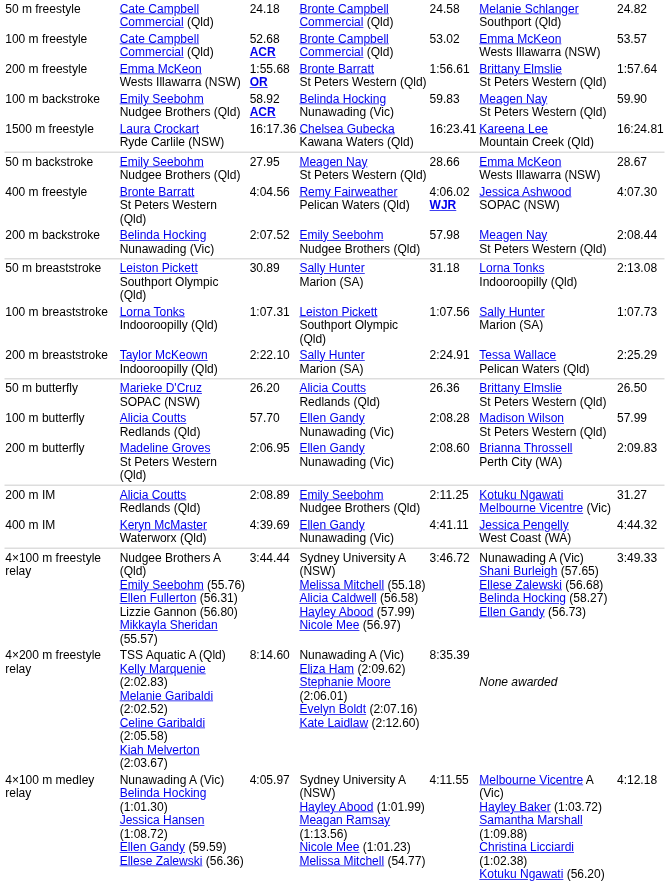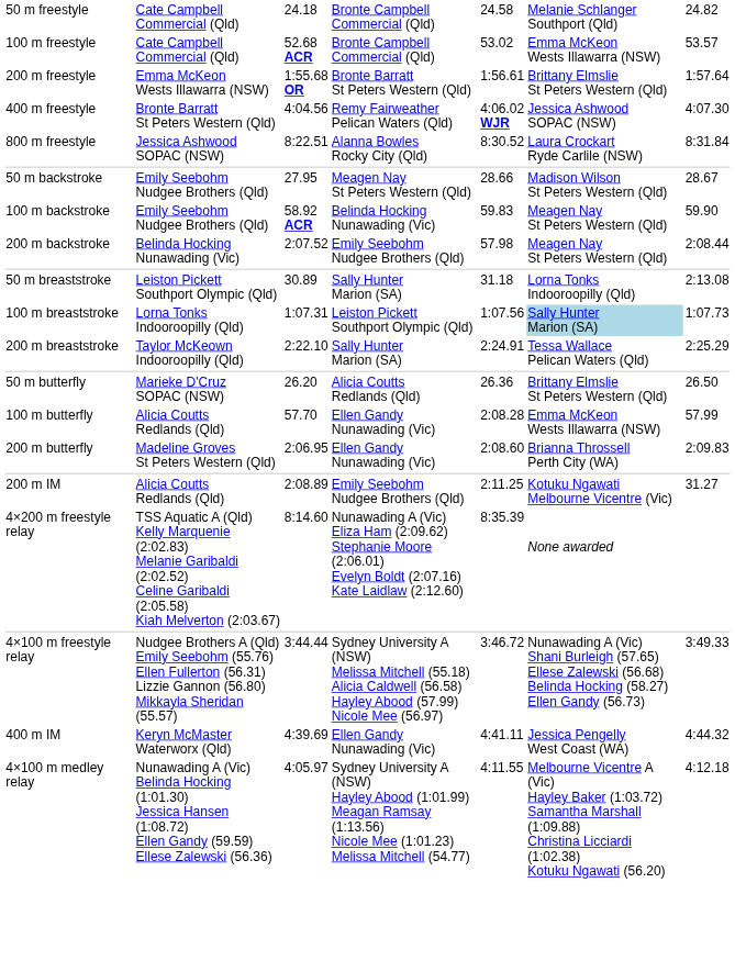 <table>
 <tr valign="top">
 <td>50 m freestyle<br></td>
 <td><a href='#'>Cate Campbell</a><br><a href='#'>Commercial</a> (Qld)</td>
 <td>24.18<br></td>
 <td><a href='#'>Bronte Campbell</a><br><a href='#'>Commercial</a> (Qld)</td>
 <td>24.58<br></td>
 <td><a href='#'>Melanie Schlanger</a><br>Southport (Qld)</td>
 <td>24.82<br></td>
 </tr>
 <tr valign="top">
 <td>100 m freestyle<br></td>
 <td><a href='#'>Cate Campbell</a><br><a href='#'>Commercial</a> (Qld)</td>
 <td>52.68<br><strong><a href='#'>ACR</a></strong></td>
 <td><a href='#'>Bronte Campbell</a><br><a href='#'>Commercial</a> (Qld)</td>
 <td>53.02<br></td>
 <td><a href='#'>Emma McKeon</a><br>Wests Illawarra (NSW)</td>
 <td>53.57<br></td>
 </tr>
 <tr valign="top">
 <td>200 m freestyle<br></td>
 <td><a href='#'>Emma McKeon</a><br>Wests Illawarra (NSW)</td>
 <td>1:55.68<br><strong><a href='#'>OR</a></strong></td>
 <td><a href='#'>Bronte Barratt</a><br>St Peters Western (Qld)</td>
 <td>1:56.61<br></td>
 <td><a href='#'>Brittany Elmslie</a><br>St Peters Western (Qld)</td>
 <td>1:57.64<br></td>
 </tr>
 <tr valign="top">
-<td>100 m backstroke<br></td>
-<td><a href='#'>Emily Seebohm</a><br>Nudgee Brothers (Qld)</td>
-<td>58.92<br> <strong><a href='#'>ACR</a></strong></td>
-<td><a href='#'>Belinda Hocking</a><br>Nunawading (Vic)</td>
-<td>59.83<br></td>
-<td><a href='#'>Meagen Nay</a><br>St Peters Western (Qld)</td>
-<td>59.90<br></td>
+<td>400 m freestyle<br></td>
+<td><a href='#'>Bronte Barratt</a><br>St Peters Western (Qld)</td>
+<td>4:04.56<br></td>
+<td><a href='#'>Remy Fairweather</a><br>Pelican Waters (Qld)</td>
+<td>4:06.02<br><strong><a href='#'>WJR</a></strong></td>
+<td><a href='#'>Jessica Ashwood</a><br>SOPAC (NSW)</td>
+<td>4:07.30<br></td>
 </tr>
 <tr valign="top">
-<td>1500 m freestyle<br></td>
+<td>800 m freestyle<br></td>
+<td><a href='#'>Jessica Ashwood</a><br>SOPAC (NSW)</td>
+<td>8:22.51<br></td>
+<td><a href='#'>Alanna Bowles</a><br>Rocky City (Qld)</td>
+<td>8:30.52<br></td>
 <td><a href='#'>Laura Crockart</a><br>Ryde Carlile (NSW)</td>
-<td>16:17.36<br></td>
-<td><a href='#'>Chelsea Gubecka</a><br>Kawana Waters (Qld)</td>
-<td>16:23.41<br></td>
-<td><a href='#'>Kareena Lee</a><br>Mountain Creek (Qld)</td>
-<td>16:24.81<br></td>
+<td>8:31.84<br></td>
 </tr>
 <tr bgcolor=#DDDDDD>
 <td colspan=7></td>
 </tr>
 <tr valign="top">
 <td>50 m backstroke<br></td>
 <td><a href='#'>Emily Seebohm</a><br>Nudgee Brothers (Qld)</td>
 <td>27.95<br></td>
 <td><a href='#'>Meagen Nay</a><br>St Peters Western (Qld)</td>
 <td>28.66<br></td>
-<td><a href='#'>Emma McKeon</a><br>Wests Illawarra (NSW)</td>
+<td><a href='#'>Madison Wilson</a><br>St Peters Western (Qld)</td>
 <td>28.67<br></td>
 </tr>
 <tr valign="top">
-<td>400 m freestyle<br></td>
-<td><a href='#'>Bronte Barratt</a><br>St Peters Western (Qld)</td>
-<td>4:04.56<br></td>
-<td><a href='#'>Remy Fairweather</a><br>Pelican Waters (Qld)</td>
-<td>4:06.02<br><strong><a href='#'>WJR</a></strong></td>
-<td><a href='#'>Jessica Ashwood</a><br>SOPAC (NSW)</td>
-<td>4:07.30<br></td>
+<td>100 m backstroke<br></td>
+<td><a href='#'>Emily Seebohm</a><br>Nudgee Brothers (Qld)</td>
+<td>58.92<br> <strong><a href='#'>ACR</a></strong></td>
+<td><a href='#'>Belinda Hocking</a><br>Nunawading (Vic)</td>
+<td>59.83<br></td>
+<td><a href='#'>Meagen Nay</a><br>St Peters Western (Qld)</td>
+<td>59.90<br></td>
 </tr>
 <tr valign="top">
 <td>200 m backstroke<br></td>
 <td><a href='#'>Belinda Hocking</a><br>Nunawading (Vic)</td>
 <td>2:07.52<br></td>
 <td><a href='#'>Emily Seebohm</a><br>Nudgee Brothers (Qld)</td>
 <td>57.98<br></td>
 <td><a href='#'>Meagen Nay</a><br>St Peters Western (Qld)</td>
 <td>2:08.44<br></td>
 </tr>
 <tr bgcolor=#DDDDDD>
 <td colspan=7></td>
 </tr>
 <tr valign="top">
 <td>50 m breaststroke<br></td>
 <td><a href='#'>Leiston Pickett</a><br>Southport Olympic (Qld)</td>
 <td>30.89<br></td>
 <td><a href='#'>Sally Hunter</a><br>Marion (SA)</td>
 <td>31.18<br></td>
 <td><a href='#'>Lorna Tonks</a><br>Indooroopilly (Qld)</td>
 <td>2:13.08<br></td>
 </tr>
 <tr valign="top">
 <td>100 m breaststroke<br></td>
 <td><a href='#'>Lorna Tonks</a><br>Indooroopilly (Qld)</td>
 <td>1:07.31<br></td>
 <td><a href='#'>Leiston Pickett</a><br>Southport Olympic (Qld)</td>
 <td>1:07.56<br></td>
-<td><a href='#'>Sally Hunter</a><br>Marion (SA)</td>
+<td style="background: lightblue;"><a href='#'>Sally Hunter</a><br>Marion (SA)</td>
 <td>1:07.73<br></td>
 </tr>
 <tr valign="top">
 <td>200 m breaststroke<br></td>
 <td><a href='#'>Taylor McKeown</a><br>Indooroopilly (Qld)</td>
 <td>2:22.10<br></td>
 <td><a href='#'>Sally Hunter</a><br>Marion (SA)</td>
 <td>2:24.91<br></td>
 <td><a href='#'>Tessa Wallace</a><br>Pelican Waters (Qld)</td>
 <td>2:25.29<br></td>
 </tr>
 <tr bgcolor=#DDDDDD>
 <td colspan=7></td>
 </tr>
 <tr valign="top">
 <td>50 m butterfly<br></td>
 <td><a href='#'>Marieke D'Cruz</a><br>SOPAC (NSW)</td>
 <td>26.20<br></td>
 <td><a href='#'>Alicia Coutts</a><br>Redlands (Qld)</td>
 <td>26.36<br></td>
 <td><a href='#'>Brittany Elmslie</a><br>St Peters Western (Qld)</td>
 <td>26.50<br></td>
 </tr>
 <tr valign="top">
 <td>100 m butterfly<br></td>
 <td><a href='#'>Alicia Coutts</a><br>Redlands (Qld)</td>
 <td>57.70<br></td>
 <td><a href='#'>Ellen Gandy</a><br>Nunawading (Vic)</td>
 <td>2:08.28<br></td>
-<td><a href='#'>Madison Wilson</a><br>St Peters Western (Qld)</td>
+<td><a href='#'>Emma McKeon</a><br>Wests Illawarra (NSW)</td>
 <td>57.99<br></td>
 </tr>
 <tr valign="top">
 <td>200 m butterfly<br></td>
 <td><a href='#'>Madeline Groves</a><br>St Peters Western (Qld)</td>
 <td>2:06.95<br></td>
 <td><a href='#'>Ellen Gandy</a><br>Nunawading (Vic)</td>
 <td>2:08.60<br></td>
 <td><a href='#'>Brianna Throssell</a><br>Perth City (WA)</td>
 <td>2:09.83<br></td>
 </tr>
 <tr bgcolor=#DDDDDD>
 <td colspan=7></td>
 </tr>
 <tr valign="top">
 <td>200 m IM<br></td>
 <td><a href='#'>Alicia Coutts</a><br>Redlands (Qld)</td>
 <td>2:08.89<br></td>
 <td><a href='#'>Emily Seebohm</a><br>Nudgee Brothers (Qld)</td>
 <td>2:11.25<br></td>
 <td><a href='#'>Kotuku Ngawati</a><br><a href='#'>Melbourne Vicentre</a> (Vic)</td>
 <td>31.27<br></td>
 </tr>
 <tr valign="top">
-<td>400 m IM<br></td>
-<td><a href='#'>Keryn McMaster</a><br>Waterworx (Qld)</td>
-<td>4:39.69<br></td>
-<td><a href='#'>Ellen Gandy</a><br>Nunawading (Vic)</td>
-<td>4:41.11<br></td>
-<td><a href='#'>Jessica Pengelly</a><br>West Coast (WA)</td>
-<td>4:44.32<br></td>
+<td>4×200 m freestyle relay</td>
+<td>TSS Aquatic A (Qld)<br><a href='#'>Kelly Marquenie</a> (2:02.83)<br><a href='#'>Melanie Garibaldi</a> (2:02.52)<br><a href='#'>Celine Garibaldi</a> (2:05.58)<br><a href='#'>Kiah Melverton</a> (2:03.67)</td>
+<td>8:14.60<br></td>
+<td>Nunawading A (Vic)<br><a href='#'>Eliza Ham</a> (2:09.62)<br><a href='#'>Stephanie Moore</a> (2:06.01)<br><a href='#'>Evelyn Boldt</a> (2:07.16)<br><a href='#'>Kate Laidlaw</a> (2:12.60)</td>
+<td>8:35.39<br></td>
+<td><br><br><em>None awarded</em></td>
+<td><br></td>
 </tr>
 <tr bgcolor=#DDDDDD>
 <td colspan=7></td>
 </tr>
 <tr valign="top">
 <td>4×100 m freestyle relay</td>
 <td>Nudgee Brothers A (Qld)<br><a href='#'>Emily Seebohm</a> (55.76)<br><a href='#'>Ellen Fullerton</a> (56.31)<br>Lizzie Gannon (56.80)<br><a href='#'>Mikkayla Sheridan</a> (55.57)</td>
 <td>3:44.44<br></td>
 <td>Sydney University A (NSW)<br><a href='#'>Melissa Mitchell</a> (55.18)<br><a href='#'>Alicia Caldwell</a> (56.58)<br><a href='#'>Hayley Abood</a> (57.99)<br><a href='#'>Nicole Mee</a> (56.97)</td>
 <td>3:46.72<br></td>
 <td>Nunawading A (Vic)<br><a href='#'>Shani Burleigh</a> (57.65)<br><a href='#'>Ellese Zalewski</a> (56.68)<br><a href='#'>Belinda Hocking</a> (58.27)<br><a href='#'>Ellen Gandy</a> (56.73)</td>
 <td>3:49.33<br></td>
 </tr>
 <tr valign="top">
-<td>4×200 m freestyle relay</td>
-<td>TSS Aquatic A (Qld)<br><a href='#'>Kelly Marquenie</a> (2:02.83)<br><a href='#'>Melanie Garibaldi</a> (2:02.52)<br><a href='#'>Celine Garibaldi</a> (2:05.58)<br><a href='#'>Kiah Melverton</a> (2:03.67)</td>
-<td>8:14.60<br></td>
-<td>Nunawading A (Vic)<br><a href='#'>Eliza Ham</a> (2:09.62)<br><a href='#'>Stephanie Moore</a> (2:06.01)<br><a href='#'>Evelyn Boldt</a> (2:07.16)<br><a href='#'>Kate Laidlaw</a> (2:12.60)</td>
-<td>8:35.39<br></td>
-<td><br><br><em>None awarded</em></td>
-<td><br></td>
+<td>400 m IM<br></td>
+<td><a href='#'>Keryn McMaster</a><br>Waterworx (Qld)</td>
+<td>4:39.69<br></td>
+<td><a href='#'>Ellen Gandy</a><br>Nunawading (Vic)</td>
+<td>4:41.11<br></td>
+<td><a href='#'>Jessica Pengelly</a><br>West Coast (WA)</td>
+<td>4:44.32<br></td>
 </tr>
 <tr valign="top">
 <td>4×100 m medley relay</td>
 <td>Nunawading A (Vic)<br><a href='#'>Belinda Hocking</a> (1:01.30)<br><a href='#'>Jessica Hansen</a> (1:08.72)<br><a href='#'>Ellen Gandy</a> (59.59)<br><a href='#'>Ellese Zalewski</a> (56.36)</td>
 <td>4:05.97<br></td>
 <td>Sydney University A (NSW)<br><a href='#'>Hayley Abood</a> (1:01.99)<br><a href='#'>Meagan Ramsay</a> (1:13.56)<br><a href='#'>Nicole Mee</a> (1:01.23)<br><a href='#'>Melissa Mitchell</a> (54.77)</td>
 <td>4:11.55<br></td>
 <td><a href='#'>Melbourne Vicentre</a> A (Vic)<br><a href='#'>Hayley Baker</a> (1:03.72)<br><a href='#'>Samantha Marshall</a> (1:09.88)<br><a href='#'>Christina Licciardi</a> (1:02.38)<br><a href='#'>Kotuku Ngawati</a> (56.20)</td>
 <td>4:12.18<br></td>
 </tr>
 </table>
